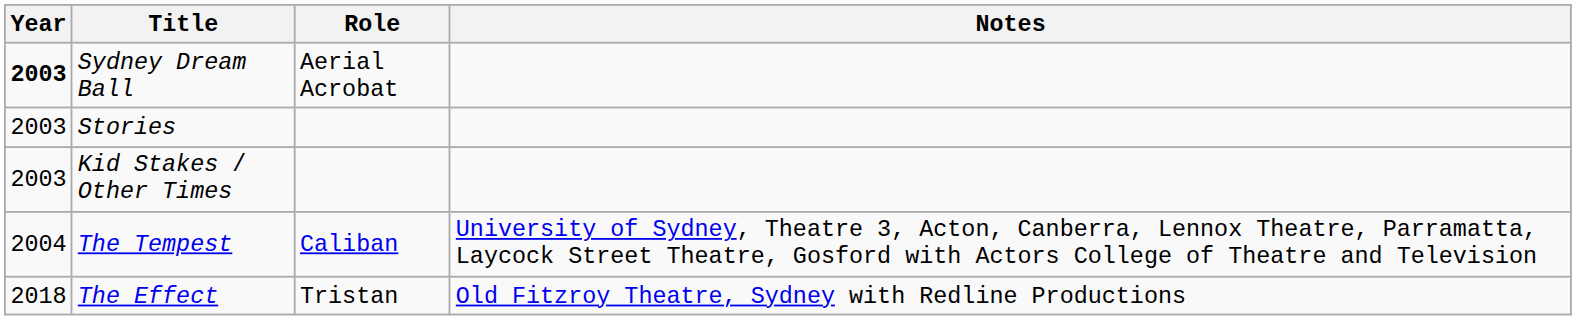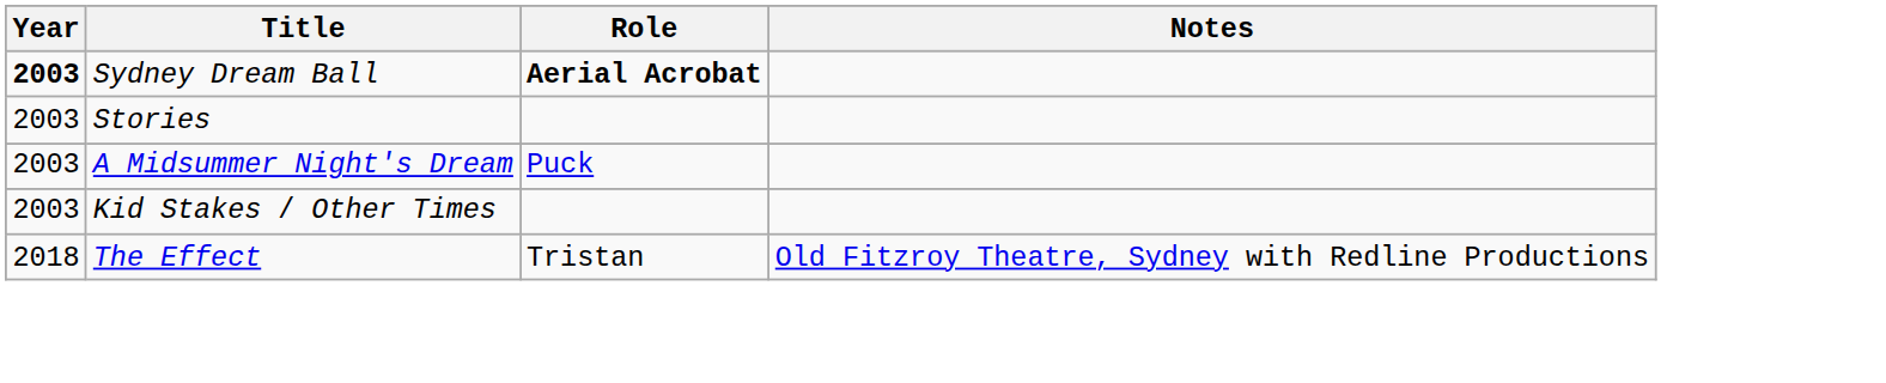 <table class=wikitable>
 <tr>
 <th>Year</th>
 <th>Title</th>
 <th>Role</th>
 <th>Notes</th>
 </tr>
 <tr>
 <td><strong>2003</strong></td>
 <td><em>Sydney Dream Ball</em></td>
-<td>Aerial Acrobat</td>
+<td><strong>Aerial Acrobat</strong></td>
 <td></td>
 </tr>
 <tr>
 <td>2003</td>
 <td><em>Stories</em></td>
 <td></td>
 <td></td>
 </tr>
 <tr>
 <td>2003</td>
+<td><em><a href='#'>A Midsummer Night's Dream</a></em></td>
+<td><a href='#'>Puck</a></td>
+<td></td>
+</tr>
+<tr>
+<td>2003</td>
 <td><em>Kid Stakes</em> / <em>Other Times</em></td>
 <td></td>
 <td></td>
-</tr>
-<tr>
-<td>2004</td>
-<td><em><a href='#'>The Tempest</a></em></td>
-<td><a href='#'>Caliban</a></td>
-<td><a href='#'>University of Sydney</a>, Theatre 3, Acton, Canberra, Lennox Theatre, Parramatta, Laycock Street Theatre, Gosford with Actors College of Theatre and Television</td>
 </tr>
 <tr>
 <td>2018</td>
 <td><em><a href='#'>The Effect</a></em></td>
 <td>Tristan</td>
 <td><a href='#'>Old Fitzroy Theatre, Sydney</a> with Redline Productions</td>
 </tr>
 </table>
